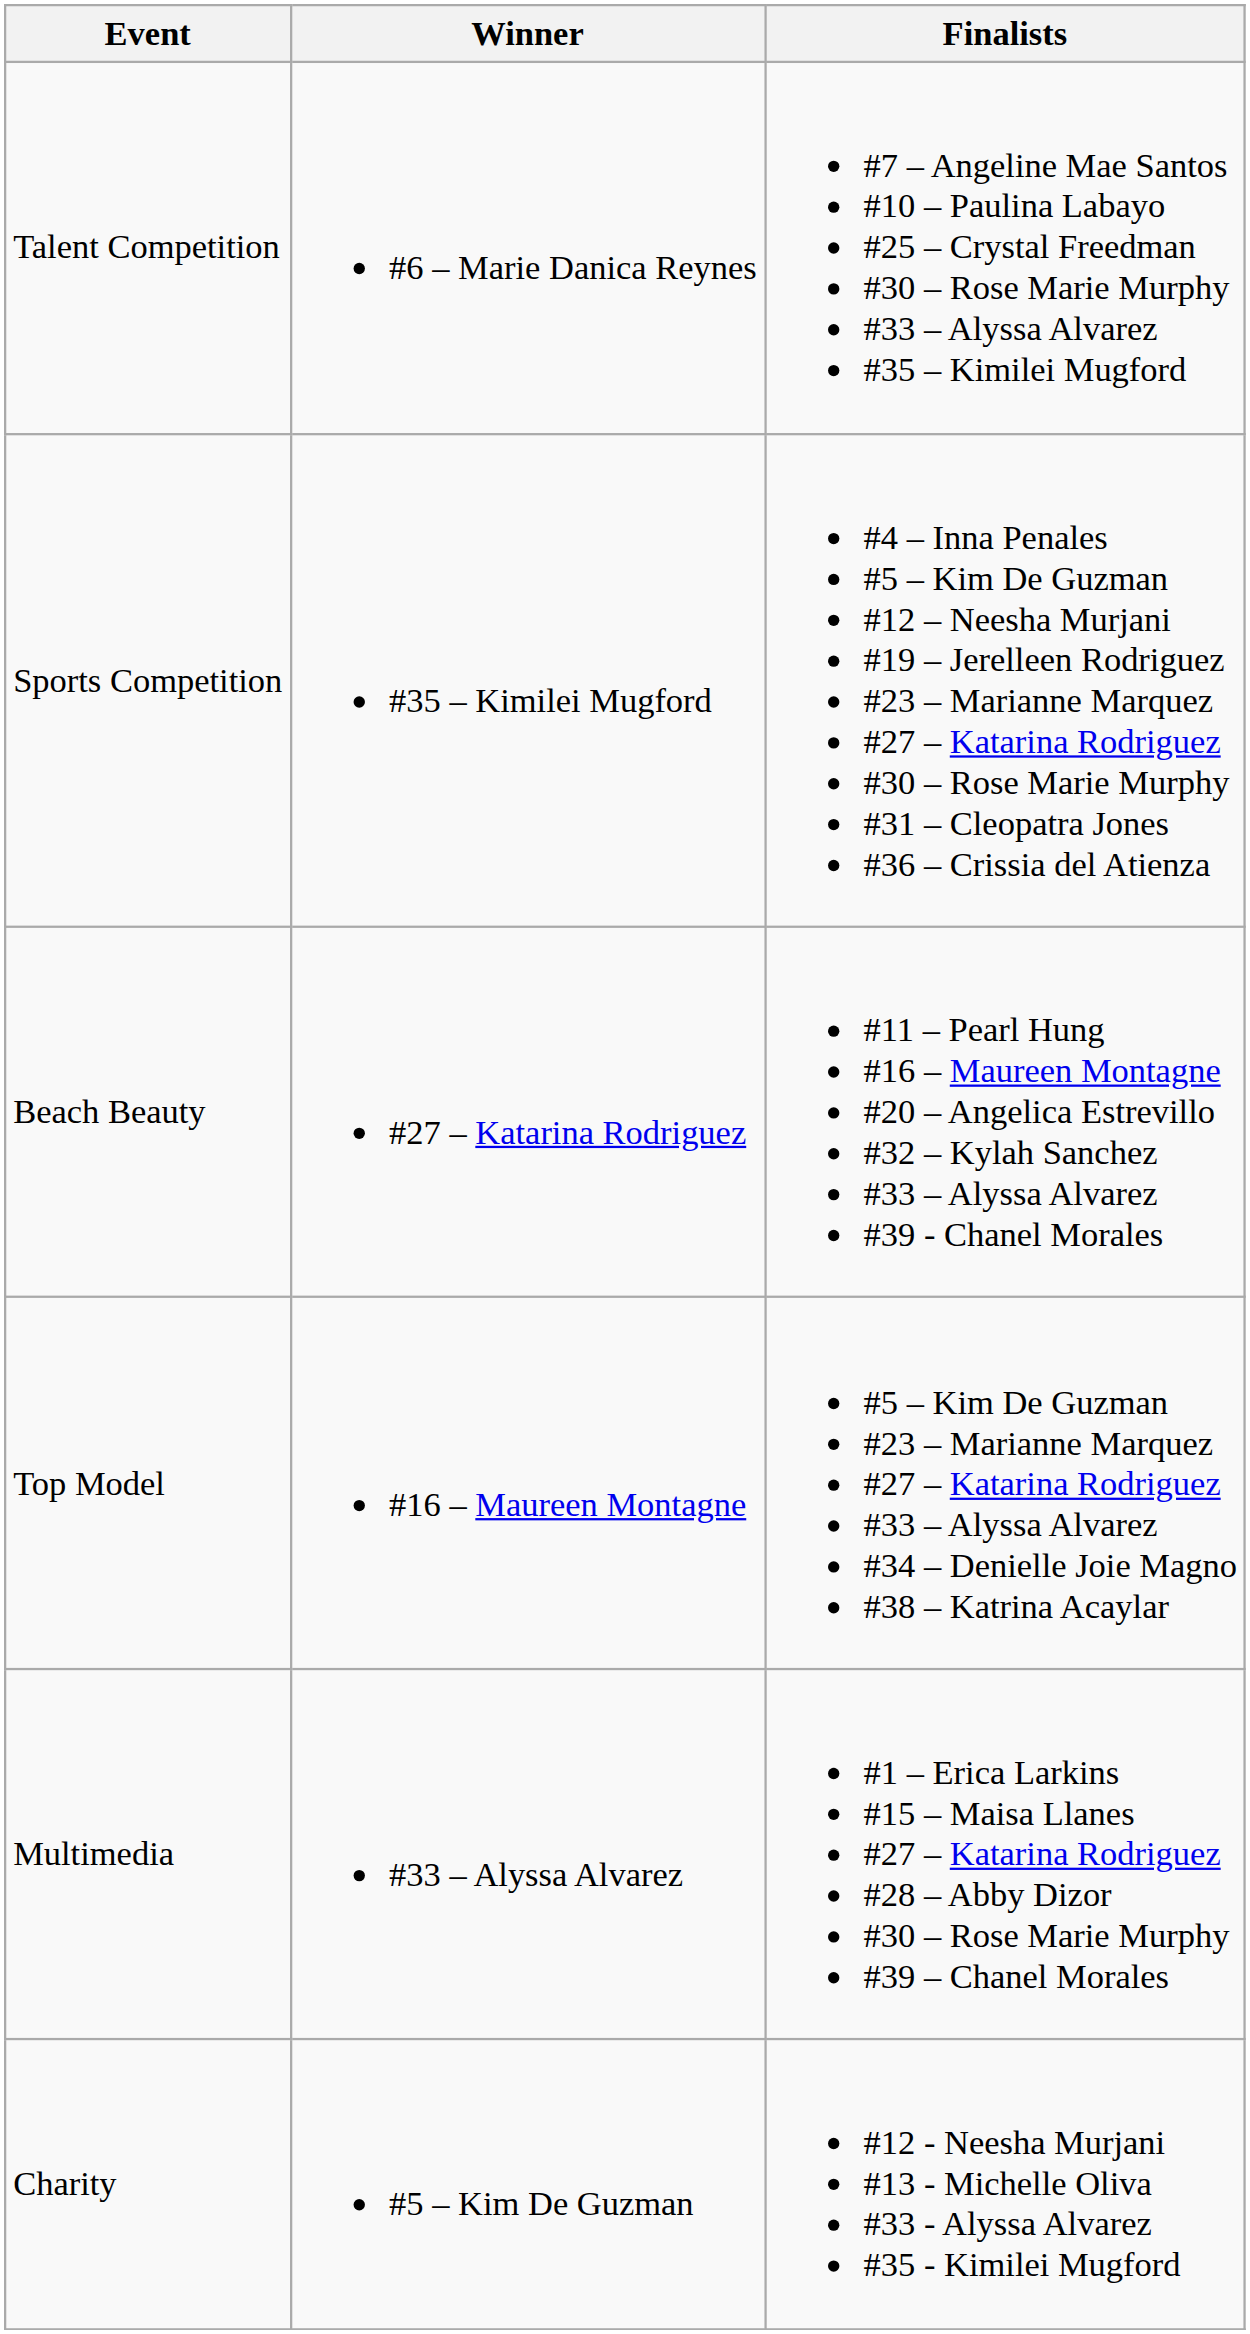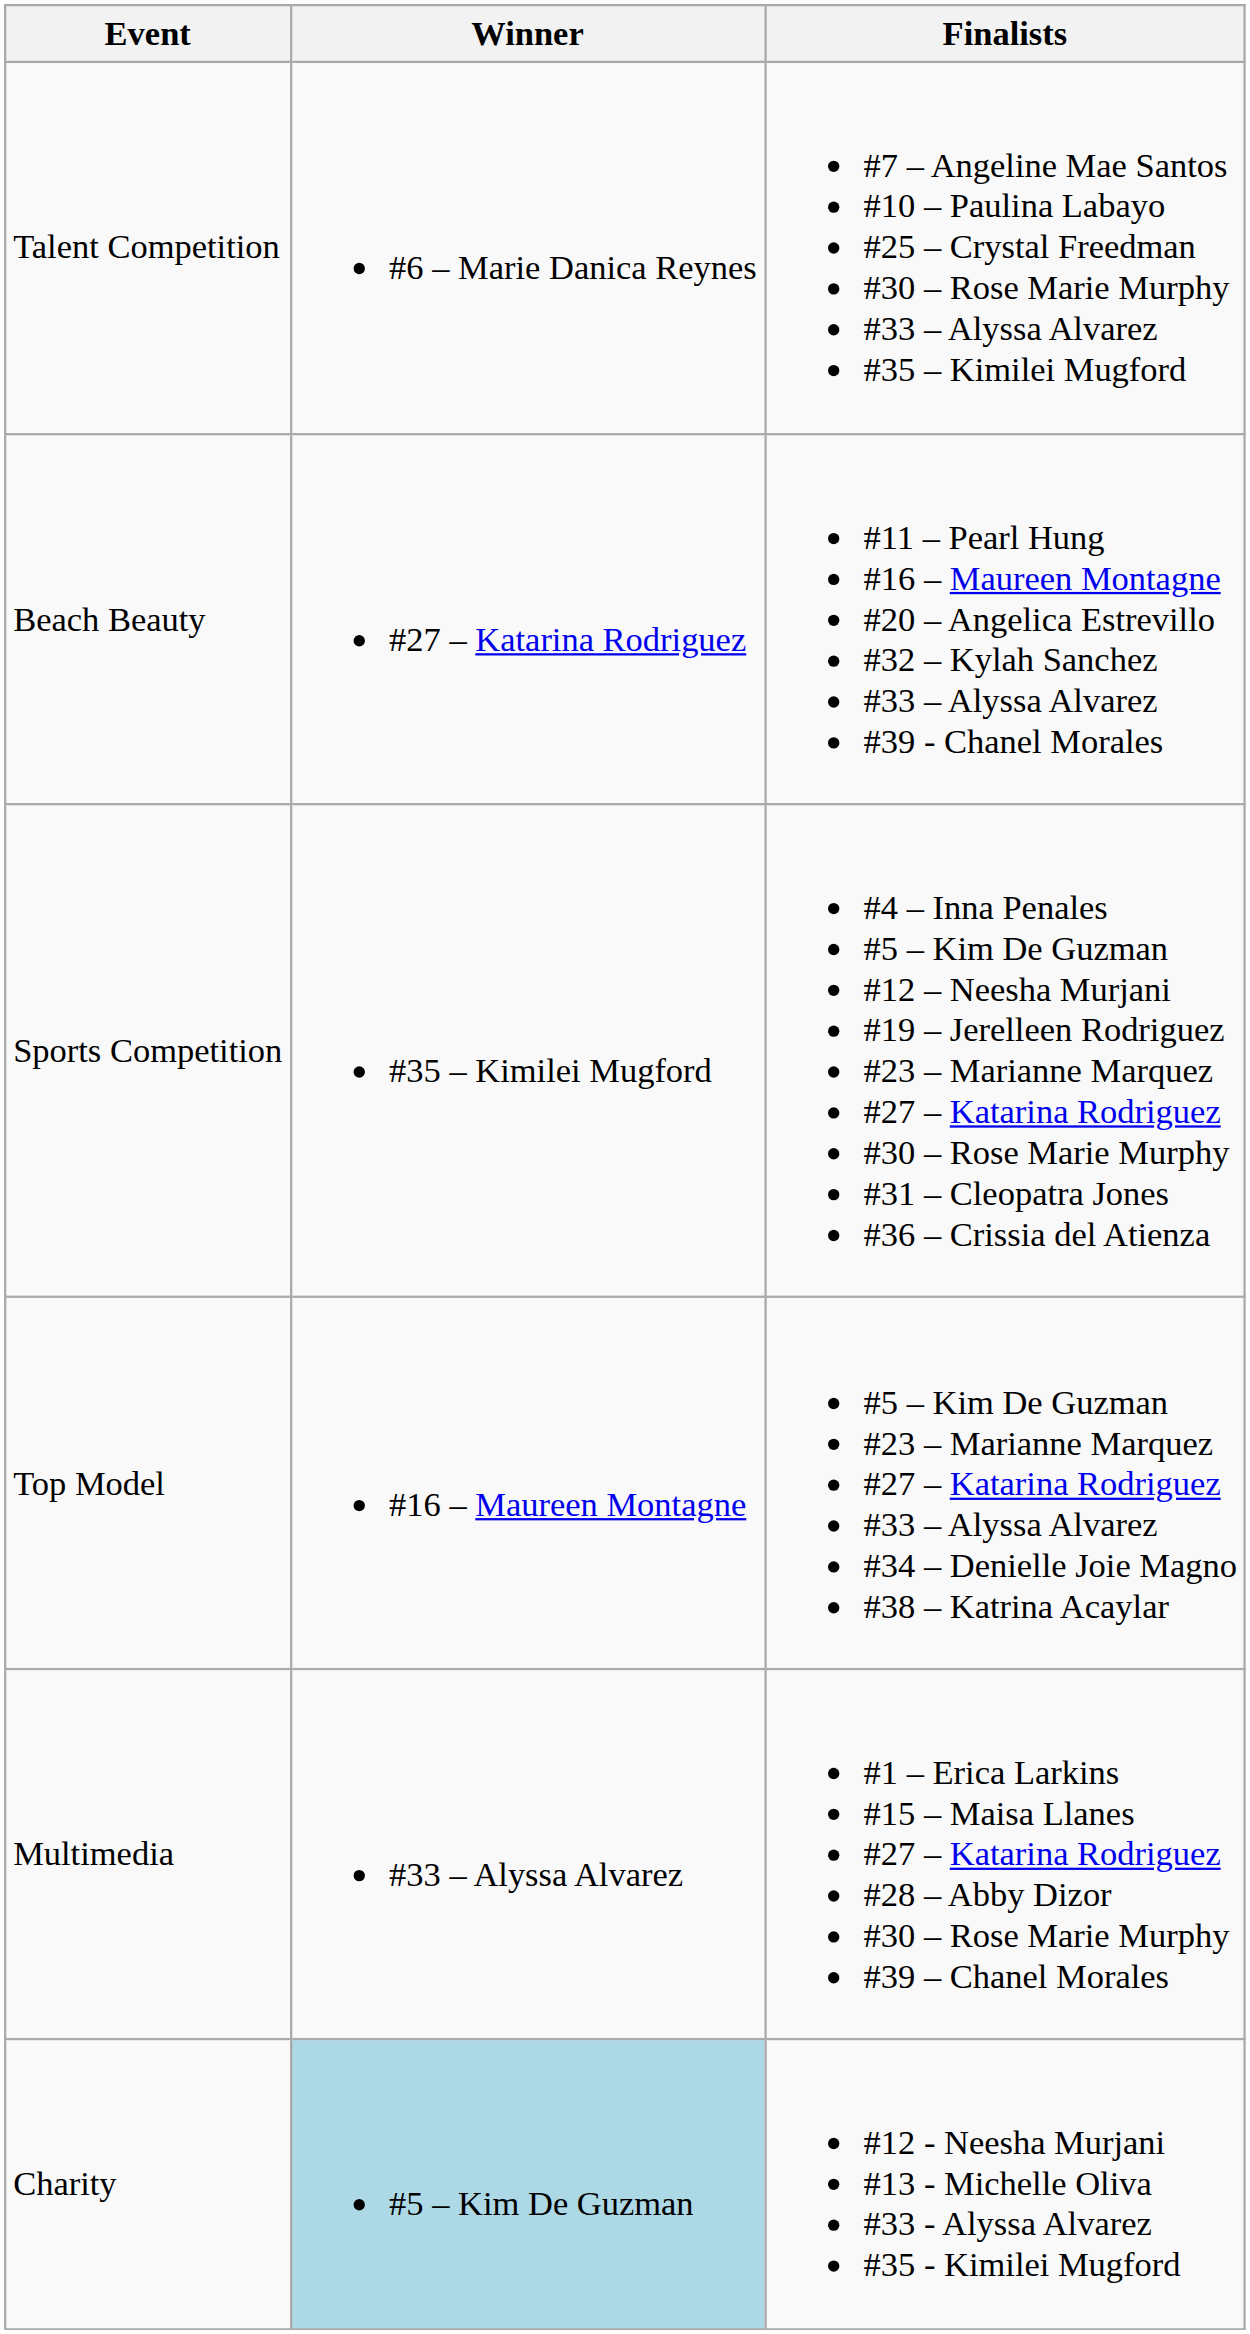 <table class="wikitable sortable" style="font-size:95%;">
 <tr>
 <th>Event</th>
 <th>Winner</th>
 <th>Finalists</th>
 </tr>
 <tr>
 <td>Talent Competition</td>
 <td><br><ul><li>#6 – Marie Danica Reynes</li></ul></td>
 <td><br><ul><li>#7 – Angeline Mae Santos</li><li>#10 – Paulina Labayo</li><li>#25 – Crystal Freedman</li><li>#30 – Rose Marie Murphy</li><li>#33 – Alyssa Alvarez</li><li>#35 – Kimilei Mugford</li></ul></td>
 </tr>
 <tr>
+<td>Beach Beauty</td>
+<td><br><ul><li>#27 – <a href='#'>Katarina Rodriguez</a></li></ul></td>
+<td><br><ul><li>#11 – Pearl Hung</li><li>#16 – <a href='#'>Maureen Montagne</a></li><li>#20 – Angelica Estrevillo</li><li>#32 – Kylah Sanchez</li><li>#33 – Alyssa Alvarez</li><li>#39 - Chanel Morales</li></ul></td>
+</tr>
+<tr>
 <td>Sports Competition</td>
 <td><br><ul><li>#35 – Kimilei Mugford</li></ul></td>
 <td><br><ul><li>#4 – Inna Penales</li><li>#5 – Kim De Guzman</li><li>#12 – Neesha Murjani</li><li>#19 – Jerelleen Rodriguez</li><li>#23 – Marianne Marquez</li><li>#27 – <a href='#'>Katarina Rodriguez</a></li><li>#30 – Rose Marie Murphy</li><li>#31 – Cleopatra Jones</li><li>#36 – Crissia del Atienza</li></ul></td>
-</tr>
-<tr>
-<td>Beach Beauty</td>
-<td><br><ul><li>#27 – <a href='#'>Katarina Rodriguez</a></li></ul></td>
-<td><br><ul><li>#11 – Pearl Hung</li><li>#16 – <a href='#'>Maureen Montagne</a></li><li>#20 – Angelica Estrevillo</li><li>#32 – Kylah Sanchez</li><li>#33 – Alyssa Alvarez</li><li>#39 - Chanel Morales</li></ul></td>
 </tr>
 <tr>
 <td>Top Model</td>
 <td><br><ul><li>#16 – <a href='#'>Maureen Montagne</a></li></ul></td>
 <td><br><ul><li>#5 – Kim De Guzman</li><li>#23 – Marianne Marquez</li><li>#27 – <a href='#'>Katarina Rodriguez</a></li><li>#33 – Alyssa Alvarez</li><li>#34 – Denielle Joie Magno</li><li>#38 – Katrina Acaylar</li></ul></td>
 </tr>
 <tr>
 <td>Multimedia</td>
 <td><br><ul><li>#33 – Alyssa Alvarez</li></ul></td>
 <td><br><ul><li>#1 – Erica Larkins</li><li>#15 – Maisa Llanes</li><li>#27 – <a href='#'>Katarina Rodriguez</a></li><li>#28 – Abby Dizor</li><li>#30 – Rose Marie Murphy</li><li>#39 – Chanel Morales</li></ul></td>
 </tr>
 <tr>
 <td>Charity</td>
-<td><br><ul><li>#5 – Kim De Guzman</li></ul></td>
+<td style="background: lightblue;"><br><ul><li>#5 – Kim De Guzman</li></ul></td>
 <td><br><ul><li>#12 - Neesha Murjani</li><li>#13 - Michelle Oliva</li><li>#33 - Alyssa Alvarez</li><li>#35 - Kimilei Mugford</li></ul></td>
 </tr>
 <tr>
 </tr>
 </table>
